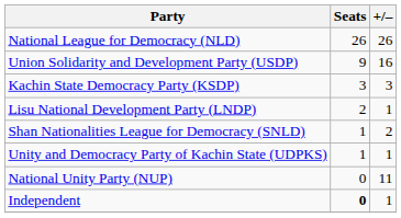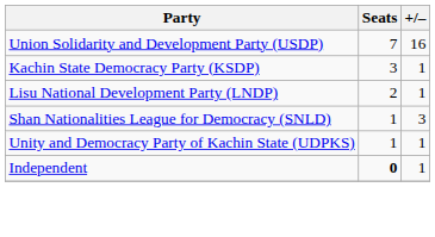 <table class=wikitable style=text-align:right>
 <tr>
 <th>Party</th>
 <th>Seats</th>
 <th>+/–</th>
 </tr>
 <tr>
-<td align=left><a href='#'>National League for Democracy (NLD)</a></td>
-<td>26</td>
-<td>26</td>
-</tr>
-<tr>
 <td align=left><a href='#'>Union Solidarity and Development Party (USDP)</a></td>
-<td>9</td>
+<td>7</td>
 <td>16</td>
 </tr>
 <tr>
 <td align=left><a href='#'>Kachin State Democracy Party (KSDP)</a></td>
 <td>3</td>
-<td>3</td>
+<td>1</td>
 </tr>
 <tr>
 <td align=left><a href='#'>Lisu National Development Party (LNDP)</a></td>
 <td>2</td>
 <td>1</td>
 </tr>
 <tr>
 <td align=left><a href='#'>Shan Nationalities League for Democracy (SNLD)</a></td>
 <td>1</td>
-<td>2</td>
+<td>3</td>
 </tr>
 <tr>
 <td align=left><a href='#'>Unity and Democracy Party of Kachin State (UDPKS)</a></td>
 <td>1</td>
 <td>1</td>
-</tr>
-<tr>
-<td align=left><a href='#'>National Unity Party (NUP)</a></td>
-<td>0</td>
-<td>11</td>
 </tr>
 <tr>
 <td align=left><a href='#'>Independent</a></td>
 <td><strong>0</strong></td>
 <td>1</td>
 </tr>
 <tr>
 </tr>
 </table>
